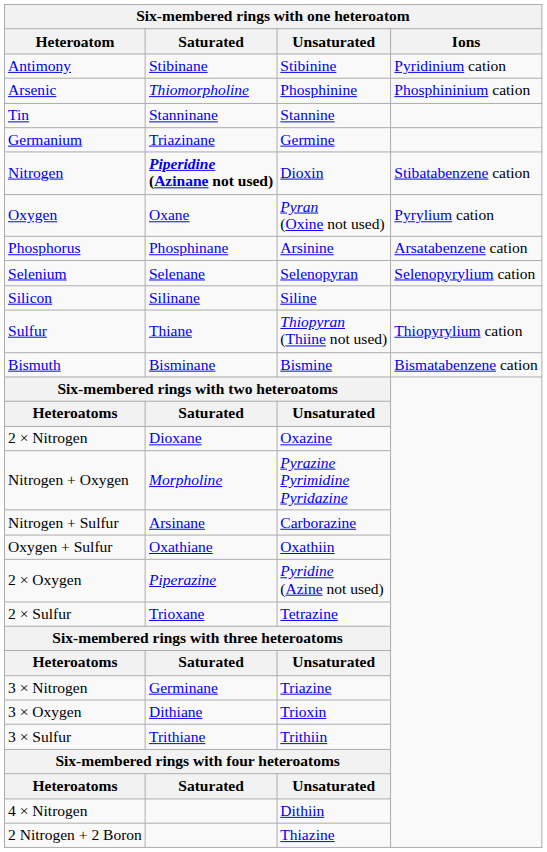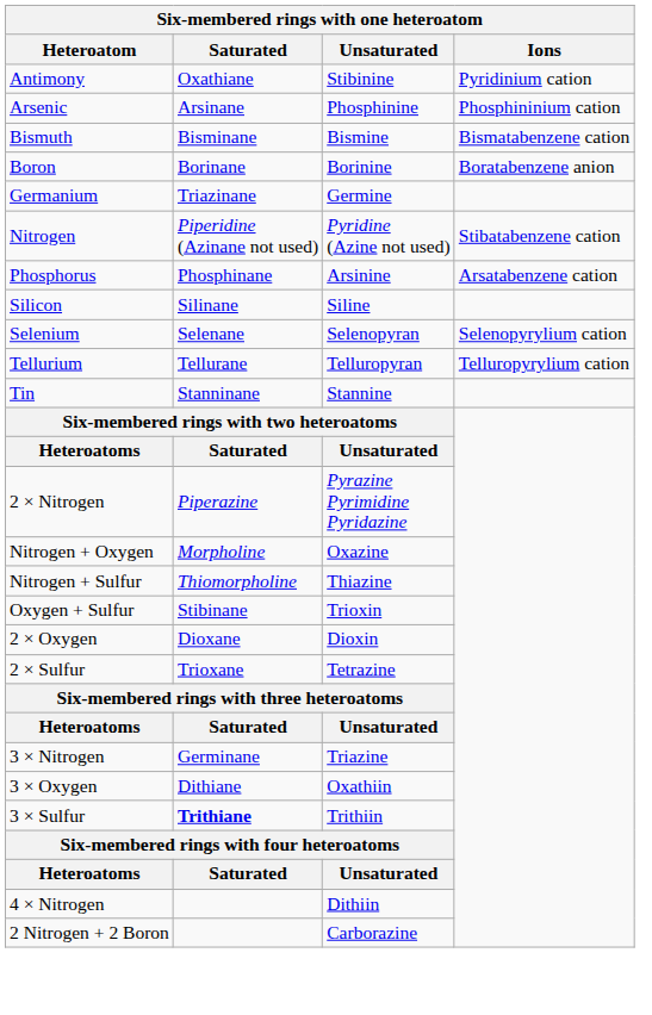 <table class="wikitable">
 <tr>
 <th colspan="4">Six-membered rings with one heteroatom</th>
 </tr>
 <tr>
 <th>Heteroatom</th>
 <th>Saturated</th>
 <th>Unsaturated</th>
 <th>Ions</th>
 </tr>
 <tr>
 <td><a href='#'>Antimony</a></td>
-<td><a href='#'>Stibinane</a></td>
+<td><a href='#'>Oxathiane</a></td>
 <td><a href='#'>Stibinine</a></td>
 <td><a href='#'>Pyridinium</a> cation</td>
 </tr>
 <tr>
 <td><a href='#'>Arsenic</a></td>
-<td><em><a href='#'>Thiomorpholine</a></em></td>
+<td><a href='#'>Arsinane</a></td>
 <td><a href='#'>Phosphinine</a></td>
 <td><a href='#'>Phosphininium</a> cation</td>
 </tr>
 <tr>
-<td><a href='#'>Tin</a></td>
-<td><a href='#'>Stanninane</a></td>
-<td><a href='#'>Stannine</a></td>
-<td></td>
+<td><a href='#'>Bismuth</a></td>
+<td><a href='#'>Bisminane</a></td>
+<td><a href='#'>Bismine</a></td>
+<td><a href='#'>Bismatabenzene</a> cation</td>
+</tr>
+<tr>
+<td><a href='#'>Boron</a></td>
+<td><a href='#'>Borinane</a></td>
+<td><a href='#'>Borinine</a></td>
+<td><a href='#'>Boratabenzene</a> anion</td>
 </tr>
 <tr>
 <td><a href='#'>Germanium</a></td>
 <td><a href='#'>Triazinane</a></td>
 <td><a href='#'>Germine</a></td>
 <td></td>
 </tr>
 <tr>
 <td><a href='#'>Nitrogen</a></td>
-<td><strong><em><a href='#'>Piperidine</a></em><br>(<a href='#'>Azinane</a> not used)</strong></td>
-<td><a href='#'>Dioxin</a></td>
+<td><em><a href='#'>Piperidine</a></em><br>(<a href='#'>Azinane</a> not used)</td>
+<td><em><a href='#'>Pyridine</a></em><br>(<a href='#'>Azine</a> not used)</td>
 <td><a href='#'>Stibatabenzene</a> cation</td>
-</tr>
-<tr>
-<td><a href='#'>Oxygen</a></td>
-<td><a href='#'>Oxane</a></td>
-<td><em><a href='#'>Pyran</a></em><br>(<a href='#'>Oxine</a> not used)</td>
-<td><a href='#'>Pyrylium</a> cation</td>
 </tr>
 <tr>
 <td><a href='#'>Phosphorus</a></td>
 <td><a href='#'>Phosphinane</a></td>
 <td><a href='#'>Arsinine</a></td>
 <td><a href='#'>Arsatabenzene</a> cation</td>
 </tr>
 <tr>
+<td><a href='#'>Silicon</a></td>
+<td><a href='#'>Silinane</a></td>
+<td><a href='#'>Siline</a></td>
+<td></td>
+</tr>
+<tr>
 <td><a href='#'>Selenium</a></td>
 <td><a href='#'>Selenane</a></td>
 <td><a href='#'>Selenopyran</a></td>
 <td><a href='#'>Selenopyrylium</a> cation</td>
 </tr>
 <tr>
-<td><a href='#'>Silicon</a></td>
-<td><a href='#'>Silinane</a></td>
-<td><a href='#'>Siline</a></td>
-<td></td>
+<td><a href='#'>Tellurium</a></td>
+<td><a href='#'>Tellurane</a></td>
+<td><a href='#'>Telluropyran</a></td>
+<td><a href='#'>Telluropyrylium</a> cation</td>
 </tr>
 <tr>
-<td><a href='#'>Sulfur</a></td>
-<td><a href='#'>Thiane</a></td>
-<td><em><a href='#'>Thiopyran</a></em><br>(<a href='#'>Thiine</a> not used)</td>
-<td><a href='#'>Thiopyrylium</a> cation</td>
-</tr>
-<tr>
-<td><a href='#'>Bismuth</a></td>
-<td><a href='#'>Bisminane</a></td>
-<td><a href='#'>Bismine</a></td>
-<td><a href='#'>Bismatabenzene</a> cation</td>
+<td><a href='#'>Tin</a></td>
+<td><a href='#'>Stanninane</a></td>
+<td><a href='#'>Stannine</a></td>
+<td></td>
 </tr>
 <tr>
 <th colspan="3">Six-membered rings with two heteroatoms</th>
 </tr>
 <tr>
 <th>Heteroatoms</th>
 <th>Saturated</th>
 <th>Unsaturated</th>
 </tr>
 <tr>
 <td>2 × Nitrogen</td>
-<td><a href='#'>Dioxane</a></td>
-<td><a href='#'>Oxazine</a></td>
+<td><em><a href='#'>Piperazine</a></em></td>
+<td><em><a href='#'>Pyrazine</a></em><br><em><a href='#'>Pyrimidine</a></em><br><em><a href='#'>Pyridazine</a></em></td>
 </tr>
 <tr>
 <td>Nitrogen + Oxygen</td>
 <td><em><a href='#'>Morpholine</a></em></td>
-<td><em><a href='#'>Pyrazine</a></em><br><em><a href='#'>Pyrimidine</a></em><br><em><a href='#'>Pyridazine</a></em></td>
+<td><a href='#'>Oxazine</a></td>
 </tr>
 <tr>
 <td>Nitrogen + Sulfur</td>
-<td><a href='#'>Arsinane</a></td>
-<td><a href='#'>Carborazine</a></td>
+<td><em><a href='#'>Thiomorpholine</a></em></td>
+<td><a href='#'>Thiazine</a></td>
 </tr>
 <tr>
 <td>Oxygen + Sulfur</td>
-<td><a href='#'>Oxathiane</a></td>
-<td><a href='#'>Oxathiin</a></td>
+<td><a href='#'>Stibinane</a></td>
+<td><a href='#'>Trioxin</a></td>
 </tr>
 <tr>
 <td>2 × Oxygen</td>
-<td><em><a href='#'>Piperazine</a></em></td>
-<td><em><a href='#'>Pyridine</a></em><br>(<a href='#'>Azine</a> not used)</td>
+<td><a href='#'>Dioxane</a></td>
+<td><a href='#'>Dioxin</a></td>
 </tr>
 <tr>
 <td>2 × Sulfur</td>
 <td><a href='#'>Trioxane</a></td>
 <td><a href='#'>Tetrazine</a></td>
 </tr>
 <tr>
 <th colspan="3">Six-membered rings with three heteroatoms</th>
 </tr>
 <tr>
 <th>Heteroatoms</th>
 <th>Saturated</th>
 <th>Unsaturated</th>
 </tr>
 <tr>
 <td>3 × Nitrogen</td>
 <td><a href='#'>Germinane</a></td>
 <td><a href='#'>Triazine</a></td>
 </tr>
 <tr>
 <td>3 × Oxygen</td>
 <td><a href='#'>Dithiane</a></td>
-<td><a href='#'>Trioxin</a></td>
+<td><a href='#'>Oxathiin</a></td>
 </tr>
 <tr>
 <td>3 × Sulfur</td>
-<td><a href='#'>Trithiane</a></td>
+<td><strong><a href='#'>Trithiane</a></strong></td>
 <td><a href='#'>Trithiin</a></td>
 </tr>
 <tr>
 <th colspan="3">Six-membered rings with four heteroatoms</th>
 </tr>
 <tr>
 <th>Heteroatoms</th>
 <th>Saturated</th>
 <th>Unsaturated</th>
 </tr>
 <tr>
 <td>4 × Nitrogen</td>
 <td></td>
 <td><a href='#'>Dithiin</a></td>
 </tr>
 <tr>
 <td>2 Nitrogen + 2 Boron</td>
 <td></td>
-<td><a href='#'>Thiazine</a></td>
+<td><a href='#'>Carborazine</a></td>
 </tr>
 </table>
